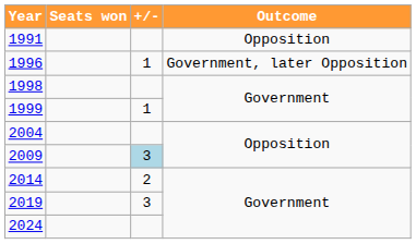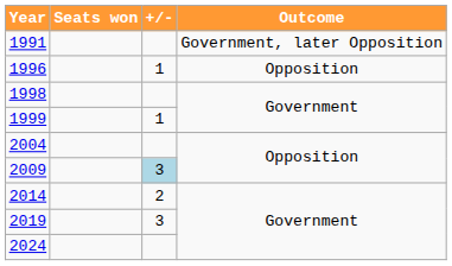 <table class="wikitable sortable">
 <tr>
 <th style="background-color:#FF9933; color:white">Year</th>
 <th style="background-color:#FF9933; color:white">Seats won</th>
 <th style="background-color:#FF9933; color:white">+/-</th>
 <th style="background-color:#FF9933; color:white">Outcome</th>
 </tr>
 <tr style="text-align:center;">
 <td><a href='#'>1991</a></td>
 <td></td>
 <td></td>
-<td>Opposition</td>
+<td>Government, later Opposition</td>
 </tr>
 <tr style="text-align:center;">
 <td><a href='#'>1996</a></td>
 <td></td>
 <td>1</td>
-<td>Government, later Opposition</td>
+<td>Opposition</td>
 </tr>
 <tr style="text-align:center;">
 <td><a href='#'>1998</a></td>
 <td></td>
 <td></td>
 <td rowspan="2">Government</td>
 </tr>
 <tr style="text-align:center;">
 <td><a href='#'>1999</a></td>
 <td></td>
 <td>1</td>
 </tr>
 <tr style="text-align:center;">
 <td><a href='#'>2004</a></td>
 <td></td>
 <td></td>
 <td rowspan="2">Opposition</td>
 </tr>
 <tr style="text-align:center;">
 <td><a href='#'>2009</a></td>
 <td></td>
 <td style="background: lightblue;">3</td>
 </tr>
 <tr style="text-align:center;">
 <td><a href='#'>2014</a></td>
 <td></td>
 <td>2</td>
 <td rowspan="3">Government</td>
 </tr>
 <tr style="text-align:center;">
 <td><a href='#'>2019</a></td>
 <td></td>
 <td>3</td>
 </tr>
 <tr style="text-align:center;">
 <td><a href='#'>2024</a></td>
 <td></td>
 <td></td>
 </tr>
 </table>
